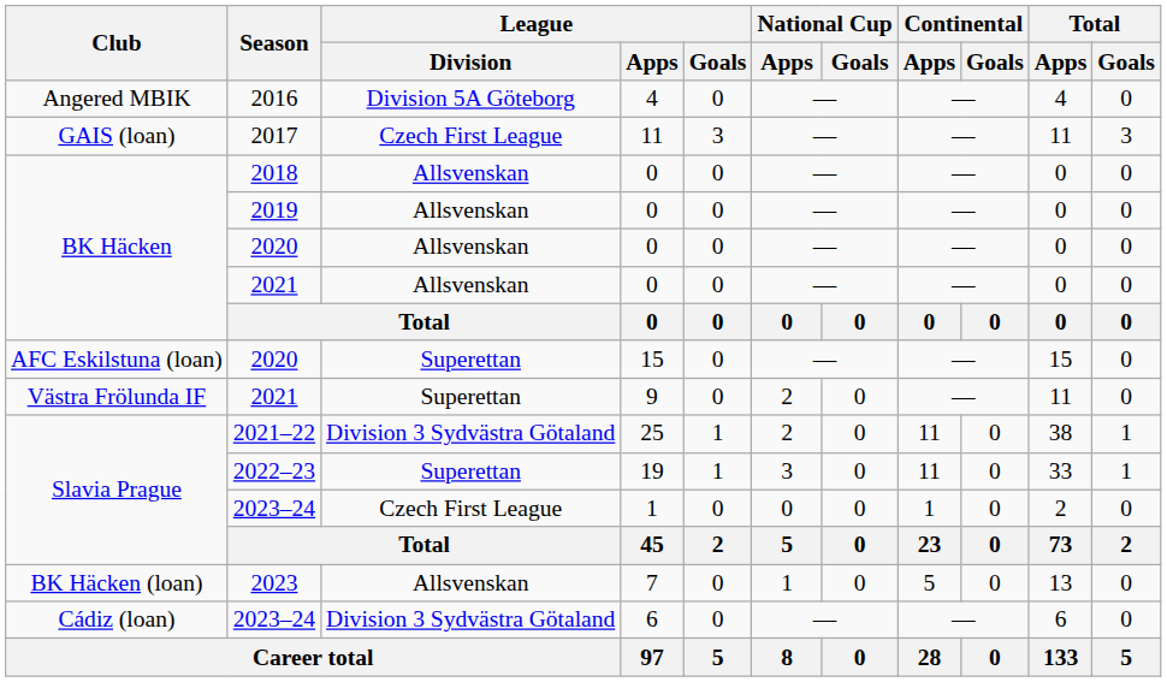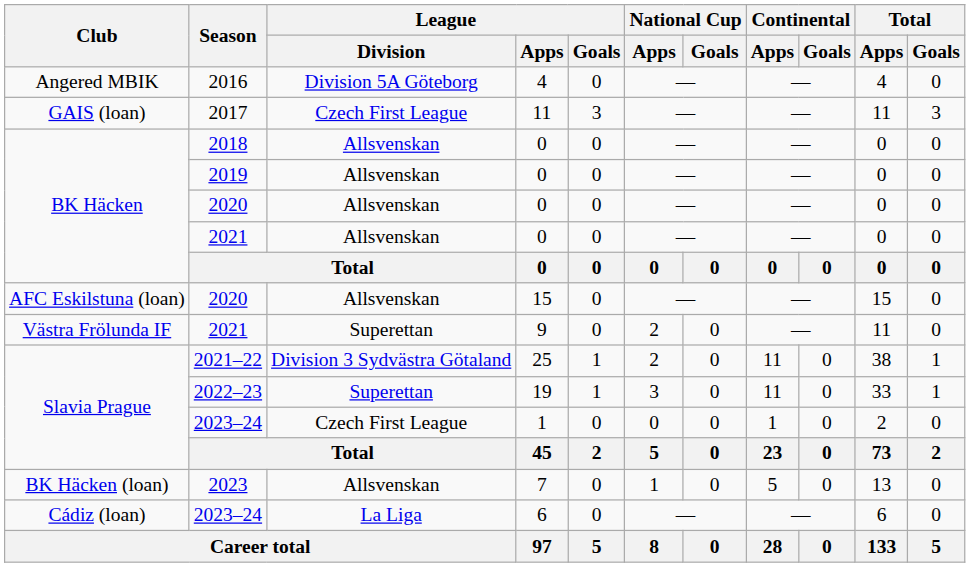 <table class="wikitable" style="text-align:center">
 <tr>
 <th rowspan="2">Club</th>
 <th rowspan="2">Season</th>
 <th colspan="3">League</th>
 <th colspan="2">National Cup</th>
 <th colspan="2">Continental</th>
 <th colspan="2">Total</th>
 </tr>
 <tr>
 <th>Division</th>
 <th>Apps</th>
 <th>Goals</th>
 <th>Apps</th>
 <th>Goals</th>
 <th>Apps</th>
 <th>Goals</th>
 <th>Apps</th>
 <th>Goals</th>
 </tr>
 <tr>
 <td>Angered MBIK</td>
 <td>2016</td>
 <td><a href='#'>Division 5A Göteborg</a></td>
 <td>4</td>
 <td>0</td>
 <td colspan="2">—</td>
 <td colspan="2">—</td>
 <td>4</td>
 <td>0</td>
 </tr>
 <tr>
 <td><a href='#'>GAIS</a> (loan)</td>
 <td>2017</td>
 <td><a href='#'>Czech First League</a></td>
 <td>11</td>
 <td>3</td>
 <td colspan="2">—</td>
 <td colspan="2">—</td>
 <td>11</td>
 <td>3</td>
 </tr>
 <tr>
 <td rowspan="5"><a href='#'>BK Häcken</a></td>
 <td><a href='#'>2018</a></td>
 <td><a href='#'>Allsvenskan</a></td>
 <td>0</td>
 <td>0</td>
 <td colspan="2">—</td>
 <td colspan="2">—</td>
 <td>0</td>
 <td>0</td>
 </tr>
 <tr>
 <td><a href='#'>2019</a></td>
 <td>Allsvenskan</td>
 <td>0</td>
 <td>0</td>
 <td colspan="2">—</td>
 <td colspan="2">—</td>
 <td>0</td>
 <td>0</td>
 </tr>
 <tr>
 <td><a href='#'>2020</a></td>
 <td>Allsvenskan</td>
 <td>0</td>
 <td>0</td>
 <td colspan="2">—</td>
 <td colspan="2">—</td>
 <td>0</td>
 <td>0</td>
 </tr>
 <tr>
 <td><a href='#'>2021</a></td>
 <td>Allsvenskan</td>
 <td>0</td>
 <td>0</td>
 <td colspan="2">—</td>
 <td colspan="2">—</td>
 <td>0</td>
 <td>0</td>
 </tr>
 <tr>
 <th colspan="2">Total</th>
 <th>0</th>
 <th>0</th>
 <th>0</th>
 <th>0</th>
 <th>0</th>
 <th>0</th>
 <th>0</th>
 <th>0</th>
 </tr>
 <tr>
 <td><a href='#'>AFC Eskilstuna</a> (loan)</td>
 <td><a href='#'>2020</a></td>
-<td><a href='#'>Superettan</a></td>
+<td>Allsvenskan</td>
 <td>15</td>
 <td>0</td>
 <td colspan="2">—</td>
 <td colspan="2">—</td>
 <td>15</td>
 <td>0</td>
 </tr>
 <tr>
 <td><a href='#'>Västra Frölunda IF</a></td>
 <td><a href='#'>2021</a></td>
 <td>Superettan</td>
 <td>9</td>
 <td>0</td>
 <td>2</td>
 <td>0</td>
 <td colspan="2">—</td>
 <td>11</td>
 <td>0</td>
 </tr>
 <tr>
 <td rowspan="4"><a href='#'>Slavia Prague</a></td>
 <td><a href='#'>2021–22</a></td>
 <td><a href='#'>Division 3 Sydvästra Götaland</a></td>
 <td>25</td>
 <td>1</td>
 <td>2</td>
 <td>0</td>
 <td>11</td>
 <td>0</td>
 <td>38</td>
 <td>1</td>
 </tr>
 <tr>
 <td><a href='#'>2022–23</a></td>
 <td><a href='#'>Superettan</a></td>
 <td>19</td>
 <td>1</td>
 <td>3</td>
 <td>0</td>
 <td>11</td>
 <td>0</td>
 <td>33</td>
 <td>1</td>
 </tr>
 <tr>
 <td><a href='#'>2023–24</a></td>
 <td>Czech First League</td>
 <td>1</td>
 <td>0</td>
 <td>0</td>
 <td>0</td>
 <td>1</td>
 <td>0</td>
 <td>2</td>
 <td>0</td>
 </tr>
 <tr>
 <th colspan="2">Total</th>
 <th>45</th>
 <th>2</th>
 <th>5</th>
 <th>0</th>
 <th>23</th>
 <th>0</th>
 <th>73</th>
 <th>2</th>
 </tr>
 <tr>
 <td><a href='#'>BK Häcken</a> (loan)</td>
 <td><a href='#'>2023</a></td>
 <td>Allsvenskan</td>
 <td>7</td>
 <td>0</td>
 <td>1</td>
 <td>0</td>
 <td>5</td>
 <td>0</td>
 <td>13</td>
 <td>0</td>
 </tr>
 <tr>
 <td><a href='#'>Cádiz</a> (loan)</td>
 <td><a href='#'>2023–24</a></td>
-<td><a href='#'>Division 3 Sydvästra Götaland</a></td>
+<td><a href='#'>La Liga</a></td>
 <td>6</td>
 <td>0</td>
 <td colspan="2">—</td>
 <td colspan="2">—</td>
 <td>6</td>
 <td>0</td>
 </tr>
 <tr>
 <th colspan="3">Career total</th>
 <th>97</th>
 <th>5</th>
 <th>8</th>
 <th>0</th>
 <th>28</th>
 <th>0</th>
 <th>133</th>
 <th>5</th>
 </tr>
 </table>
